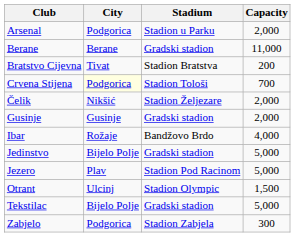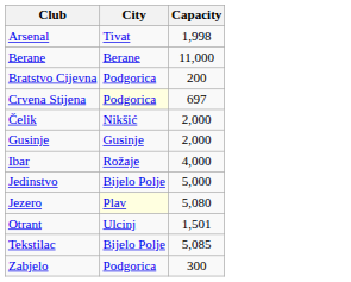 <table class="wikitable sortable">
 <tr>
 <th>Club</th>
 <th>City</th>
-<th>Stadium</th>
 <th>Capacity</th>
 </tr>
 <tr>
 <td><a href='#'>Arsenal</a></td>
-<td><a href='#'>Podgorica</a></td>
-<td><a href='#'>Stadion u Parku</a></td>
-<td align="center">2,000</td>
+<td><a href='#'>Tivat</a></td>
+<td align="center">1,998</td>
 </tr>
 <tr>
 <td><a href='#'>Berane</a></td>
 <td><a href='#'>Berane</a></td>
-<td><a href='#'>Gradski stadion</a></td>
 <td align="center">11,000</td>
 </tr>
 <tr>
 <td><a href='#'>Bratstvo Cijevna</a></td>
-<td><a href='#'>Tivat</a></td>
-<td>Stadion Bratstva</td>
+<td><a href='#'>Podgorica</a></td>
 <td align="center">200</td>
 </tr>
 <tr>
 <td><a href='#'>Crvena Stijena</a></td>
 <td style="background: lightyellow;"><a href='#'>Podgorica</a></td>
-<td><a href='#'>Stadion Tološi</a></td>
-<td align="center">700</td>
+<td align="center">697</td>
 </tr>
 <tr>
 <td><a href='#'>Čelik</a></td>
 <td><a href='#'>Nikšić</a></td>
-<td><a href='#'>Stadion Željezare</a></td>
 <td align="center">2,000</td>
 </tr>
 <tr>
 <td><a href='#'>Gusinje</a></td>
 <td><a href='#'>Gusinje</a></td>
-<td><a href='#'>Gradski stadion</a></td>
 <td align="center">2,000</td>
 </tr>
 <tr>
 <td><a href='#'>Ibar</a></td>
 <td><a href='#'>Rožaje</a></td>
-<td>Bandžovo Brdo</td>
 <td align="center">4,000</td>
 </tr>
 <tr>
 <td><a href='#'>Jedinstvo</a></td>
 <td><a href='#'>Bijelo Polje</a></td>
-<td><a href='#'>Gradski stadion</a></td>
 <td align="center">5,000</td>
 </tr>
 <tr>
 <td><a href='#'>Jezero</a></td>
-<td><a href='#'>Plav</a></td>
-<td><a href='#'>Stadion Pod Racinom</a></td>
-<td align="center">5,000</td>
+<td style="background: lightyellow;"><a href='#'>Plav</a></td>
+<td align="center">5,080</td>
 </tr>
 <tr>
 <td><a href='#'>Otrant</a></td>
 <td><a href='#'>Ulcinj</a></td>
-<td><a href='#'>Stadion Olympic</a></td>
-<td align="center">1,500</td>
+<td align="center">1,501</td>
 </tr>
 <tr>
 <td><a href='#'>Tekstilac</a></td>
 <td><a href='#'>Bijelo Polje</a></td>
-<td><a href='#'>Gradski stadion</a></td>
-<td align="center">5,000</td>
+<td align="center">5,085</td>
 </tr>
 <tr>
 <td><a href='#'>Zabjelo</a></td>
 <td><a href='#'>Podgorica</a></td>
-<td><a href='#'>Stadion Zabjela</a></td>
 <td align="center">300</td>
 </tr>
 </table>
